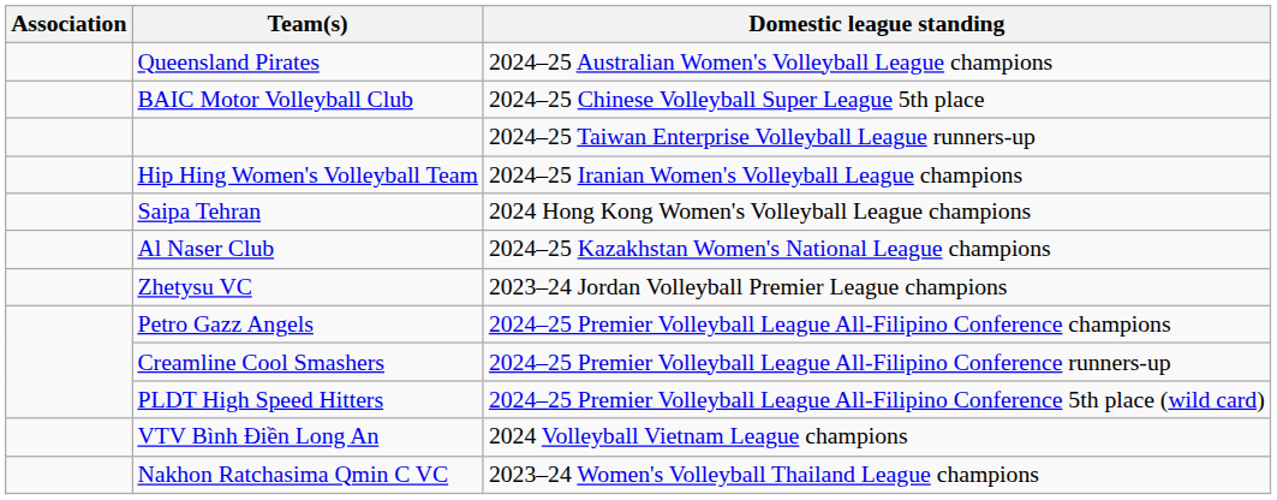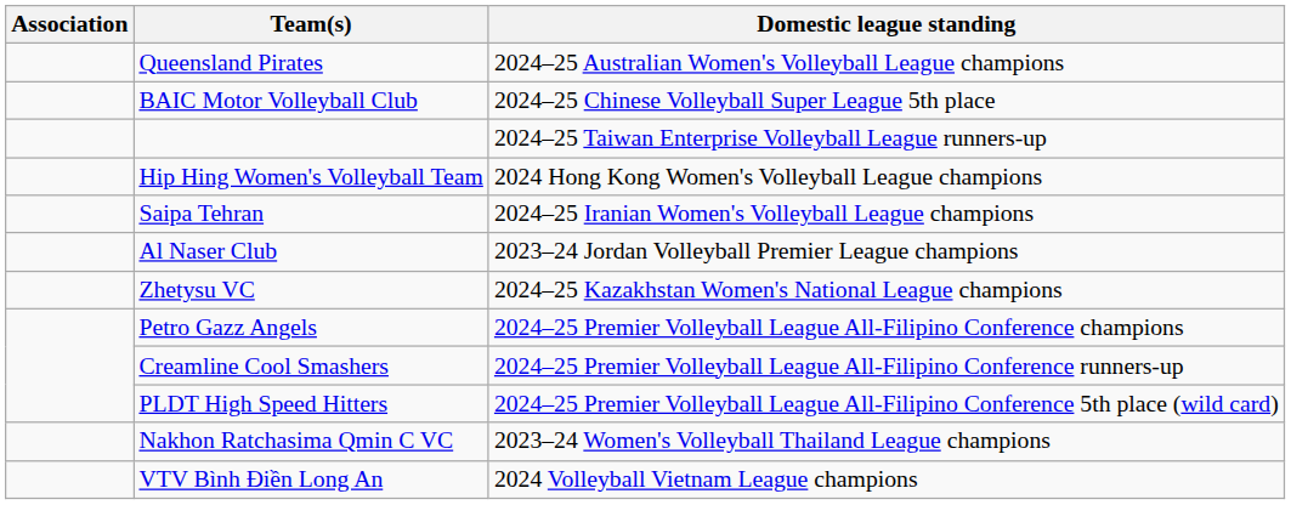 <table class="wikitable">
 <tr>
 <th>Association</th>
 <th>Team(s)</th>
 <th>Domestic league standing</th>
 </tr>
 <tr>
 <td></td>
 <td><a href='#'>Queensland Pirates</a></td>
 <td>2024–25 <a href='#'>Australian Women's Volleyball League</a> champions</td>
 </tr>
 <tr>
 <td></td>
 <td><a href='#'>BAIC Motor Volleyball Club</a></td>
 <td>2024–25 <a href='#'>Chinese Volleyball Super League</a> 5th place</td>
 </tr>
 <tr>
 <td></td>
 <td></td>
 <td>2024–25 <a href='#'>Taiwan Enterprise Volleyball League</a> runners-up</td>
 </tr>
 <tr>
 <td></td>
 <td><a href='#'>Hip Hing Women's Volleyball Team</a></td>
+<td>2024 Hong Kong Women's Volleyball League champions</td>
+</tr>
+<tr>
+<td></td>
+<td><a href='#'>Saipa Tehran</a></td>
 <td>2024–25 <a href='#'>Iranian Women's Volleyball League</a> champions</td>
 </tr>
 <tr>
 <td></td>
-<td><a href='#'>Saipa Tehran</a></td>
-<td>2024 Hong Kong Women's Volleyball League champions</td>
-</tr>
-<tr>
-<td></td>
 <td><a href='#'>Al Naser Club</a></td>
-<td>2024–25 <a href='#'>Kazakhstan Women's National League</a> champions</td>
+<td>2023–24 Jordan Volleyball Premier League champions</td>
 </tr>
 <tr>
 <td></td>
 <td><a href='#'>Zhetysu VC</a></td>
-<td>2023–24 Jordan Volleyball Premier League champions</td>
+<td>2024–25 <a href='#'>Kazakhstan Women's National League</a> champions</td>
 </tr>
 <tr>
 <td rowspan=3></td>
 <td><a href='#'>Petro Gazz Angels</a></td>
 <td><a href='#'>2024–25 Premier Volleyball League All-Filipino Conference</a> champions</td>
 </tr>
 <tr>
 <td><a href='#'>Creamline Cool Smashers</a></td>
 <td><a href='#'>2024–25 Premier Volleyball League All-Filipino Conference</a> runners-up</td>
 </tr>
 <tr>
 <td><a href='#'>PLDT High Speed Hitters</a></td>
 <td><a href='#'>2024–25 Premier Volleyball League All-Filipino Conference</a> 5th place (<a href='#'>wild card</a>)</td>
 </tr>
 <tr>
 <td></td>
+<td><a href='#'>Nakhon Ratchasima Qmin C VC</a></td>
+<td>2023–24 <a href='#'>Women's Volleyball Thailand League</a> champions</td>
+</tr>
+<tr>
+<td></td>
 <td><a href='#'>VTV Bình Điền Long An</a></td>
 <td>2024 <a href='#'>Volleyball Vietnam League</a> champions</td>
 </tr>
-<tr>
-<td></td>
-<td><a href='#'>Nakhon Ratchasima Qmin C VC</a></td>
-<td>2023–24 <a href='#'>Women's Volleyball Thailand League</a> champions</td>
-</tr>
 </table>
